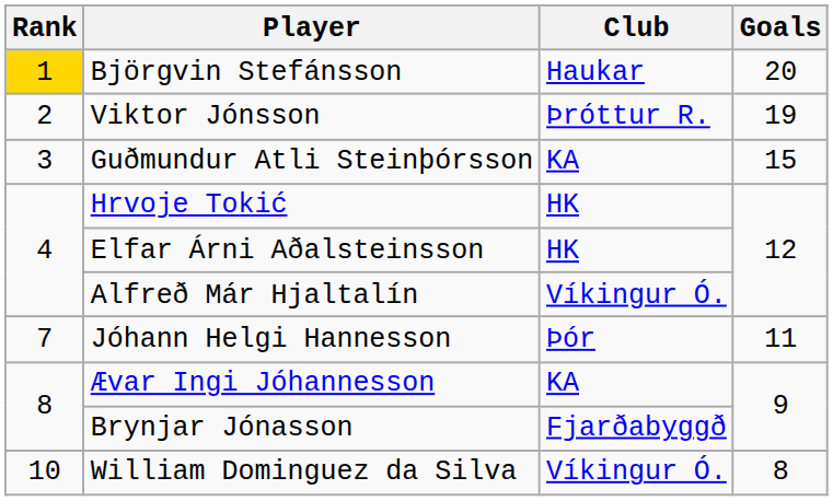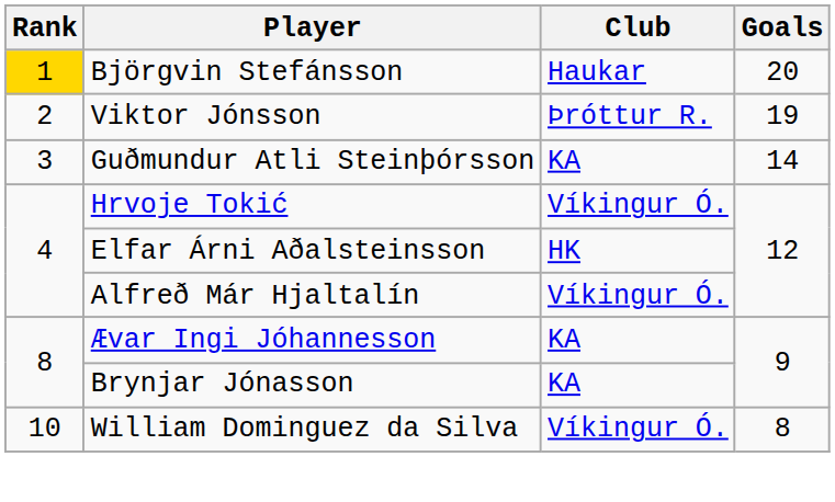 <table class="wikitable" style="text-align:center">
 <tr>
 <th>Rank</th>
 <th>Player</th>
 <th>Club</th>
 <th>Goals</th>
 </tr>
 <tr>
 <td style="background: gold;">1</td>
 <td align="left"> Björgvin Stefánsson</td>
 <td align="left"><a href='#'>Haukar</a></td>
 <td>20</td>
 </tr>
 <tr>
 <td>2</td>
 <td align="left"> Viktor Jónsson</td>
 <td align="left"><a href='#'>Þróttur R.</a></td>
 <td>19</td>
 </tr>
 <tr>
 <td>3</td>
 <td align="left"> Guðmundur Atli Steinþórsson</td>
 <td align="left"><a href='#'>KA</a></td>
-<td>15</td>
+<td>14</td>
 </tr>
 <tr>
 <td rowspan="3">4</td>
 <td align="left"> <a href='#'>Hrvoje Tokić</a></td>
-<td align="left"><a href='#'>HK</a></td>
+<td align="left"><a href='#'>Víkingur Ó.</a></td>
 <td rowspan="3">12</td>
 </tr>
 <tr>
 <td align="left"> Elfar Árni Aðalsteinsson</td>
 <td align="left"><a href='#'>HK</a></td>
 </tr>
 <tr>
 <td align="left"> Alfreð Már Hjaltalín</td>
 <td align="left"><a href='#'>Víkingur Ó.</a></td>
 </tr>
 <tr>
-<td>7</td>
-<td align="left"> Jóhann Helgi Hannesson</td>
-<td align="left"><a href='#'>Þór</a></td>
-<td>11</td>
-</tr>
-<tr>
 <td rowspan="2">8</td>
 <td align="left"> <a href='#'>Ævar Ingi Jóhannesson</a></td>
 <td align="left"><a href='#'>KA</a></td>
 <td rowspan="2">9</td>
 </tr>
 <tr>
 <td align="left"> Brynjar Jónasson</td>
-<td align="left"><a href='#'>Fjarðabyggð</a></td>
+<td align="left"><a href='#'>KA</a></td>
 </tr>
 <tr>
 <td>10</td>
 <td align="left"> William Dominguez da Silva</td>
 <td align="left"><a href='#'>Víkingur Ó.</a></td>
 <td>8</td>
 </tr>
 </table>
